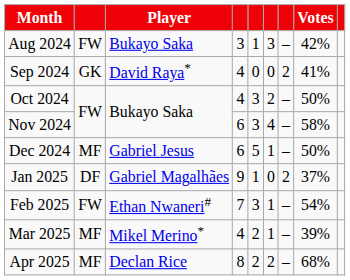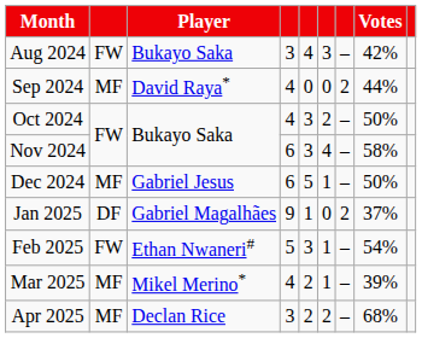 <table class="wikitable sortable" style="text-align:center; font-size:95%;">
 <tr>
 <th style="background-color:#ee0107; color:#ffffff;">Month</th>
 <th style="background-color:#ee0107; color:#ffffff;"></th>
 <th style="background-color:#ee0107; color:#ffffff;">Player</th>
 <th style="background-color:#ee0107; color:#ffffff;"></th>
 <th style="background-color:#ee0107; color:#ffffff;"></th>
 <th style="background-color:#ee0107; color:#ffffff;"></th>
 <th style="background-color:#ee0107; color:#ffffff;"></th>
 <th style="background-color:#ee0107; color:#ffffff;">Votes</th>
 <th style="background-color:#ee0107; color:#ffffff;" class="unsortable"></th>
 </tr>
 <tr>
 <td data-sort-value="1">Aug 2024</td>
 <td>FW</td>
 <td style="text-align:left;" data-sort-value="Saka"> <a href='#'>Bukayo Saka</a></td>
 <td>3</td>
-<td>1</td>
+<td>4</td>
 <td>3</td>
 <td>–</td>
 <td>42%</td>
 <td></td>
 </tr>
 <tr>
 <td data-sort-value="2">Sep 2024</td>
-<td>GK</td>
+<td>MF</td>
 <td style="text-align:left;" data-sort-value="Raya"> <a href='#'>David Raya</a><sup>*</sup></td>
 <td>4</td>
 <td>0</td>
 <td>0</td>
 <td>2</td>
-<td>41%</td>
+<td>44%</td>
 <td></td>
 </tr>
 <tr>
 <td data-sort-value="3">Oct 2024</td>
 <td rowspan="2">FW</td>
 <td rowspan="2" style="text-align:left;" data-sort-value="Saka"> Bukayo Saka</td>
 <td>4</td>
 <td>3</td>
 <td>2</td>
 <td>–</td>
 <td>50%</td>
 <td></td>
 </tr>
 <tr>
 <td data-sort-value="4">Nov 2024</td>
 <td>6</td>
 <td>3</td>
 <td>4</td>
 <td>–</td>
 <td>58%</td>
 <td></td>
 </tr>
 <tr>
 <td data-sort-value="5">Dec 2024</td>
 <td>MF</td>
 <td style="text-align:left;" data-sort-value="Jesu"> <a href='#'>Gabriel Jesus</a></td>
 <td>6</td>
 <td>5</td>
 <td>1</td>
 <td>–</td>
 <td>50%</td>
 <td></td>
 </tr>
 <tr>
 <td data-sort-value="6">Jan 2025</td>
 <td>DF</td>
 <td style="text-align:left;" data-sort-value="Maga"> <a href='#'>Gabriel Magalhães</a></td>
 <td>9</td>
 <td>1</td>
 <td>0</td>
 <td>2</td>
 <td>37%</td>
 <td></td>
 </tr>
 <tr>
 <td data-sort-value="7">Feb 2025</td>
 <td>FW</td>
 <td style="text-align:left;" data-sort-value="Nwan"> <a href='#'>Ethan Nwaneri</a><sup>#</sup></td>
-<td>7</td>
+<td>5</td>
 <td>3</td>
 <td>1</td>
 <td>–</td>
 <td>54%</td>
 <td></td>
 </tr>
 <tr>
 <td data-sort-value="8">Mar 2025</td>
 <td>MF</td>
 <td style="text-align:left;" data-sort-value="Meri"> <a href='#'>Mikel Merino</a><sup>*</sup></td>
 <td>4</td>
 <td>2</td>
 <td>1</td>
 <td>–</td>
 <td>39%</td>
 <td></td>
 </tr>
 <tr>
 <td data-sort-value="9">Apr 2025</td>
 <td>MF</td>
 <td style="text-align:left;" data-sort-value="Rice"> <a href='#'>Declan Rice</a></td>
-<td>8</td>
+<td>3</td>
 <td>2</td>
 <td>2</td>
 <td>–</td>
 <td>68%</td>
 <td></td>
 </tr>
 </table>
